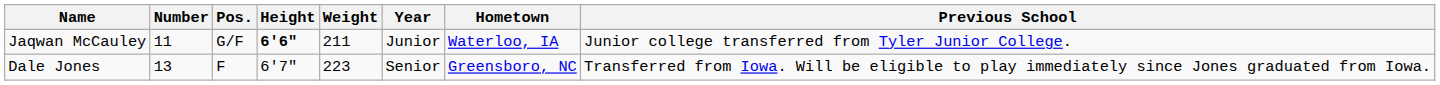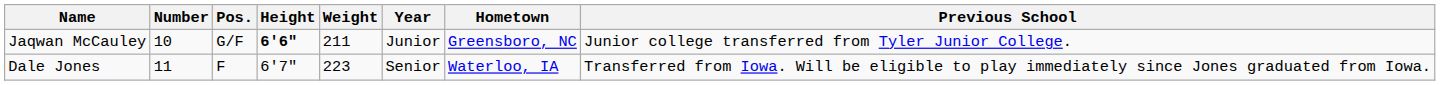 <table class="wikitable sortable" border="1">
 <tr>
 <th>Name</th>
 <th>Number</th>
 <th>Pos.</th>
 <th>Height</th>
 <th>Weight</th>
 <th>Year</th>
 <th>Hometown</th>
 <th class="unsortable">Previous School</th>
 </tr>
 <tr>
 <td>Jaqwan McCauley</td>
-<td>11</td>
+<td>10</td>
 <td>G/F</td>
 <td><strong>6'6"</strong></td>
 <td>211</td>
 <td>Junior</td>
-<td><a href='#'>Waterloo, IA</a></td>
+<td><a href='#'>Greensboro, NC</a></td>
 <td>Junior college transferred from <a href='#'>Tyler Junior College</a>.</td>
 </tr>
 <tr>
 <td>Dale Jones</td>
-<td>13</td>
+<td>11</td>
 <td>F</td>
 <td>6'7"</td>
 <td>223</td>
 <td>Senior</td>
-<td><a href='#'>Greensboro, NC</a></td>
+<td><a href='#'>Waterloo, IA</a></td>
 <td>Transferred from <a href='#'>Iowa</a>. Will be eligible to play immediately since Jones graduated from Iowa.</td>
 </tr>
 </table>
